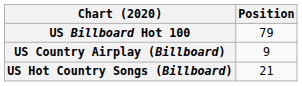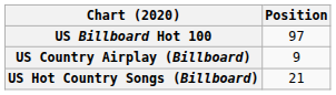 <table class="wikitable sortable plainrowheaders" style="text-align:center">
 <tr>
 <th scope="col">Chart (2020)</th>
 <th scope="col">Position</th>
 </tr>
 <tr>
 <th scope="row">US <em>Billboard</em> Hot 100</th>
-<td>79</td>
+<td>97</td>
 </tr>
 <tr>
 <th scope="row">US Country Airplay (<em>Billboard</em>)</th>
 <td>9</td>
 </tr>
 <tr>
 <th scope="row">US Hot Country Songs (<em>Billboard</em>)</th>
 <td>21</td>
 </tr>
 </table>
